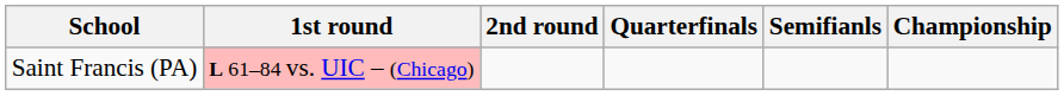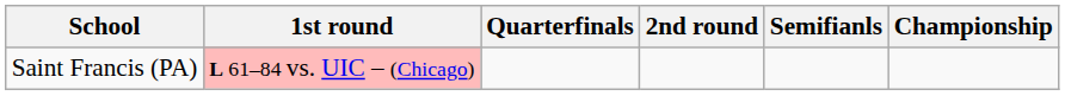 <table class="sortable wikitable" style="white-space:nowrap; font-size:90%;">
 <tr>
 <th>School</th>
 <th>1st round</th>
+<th>Quarterfinals</th>
 <th>2nd round</th>
-<th>Quarterfinals</th>
 <th>Semifianls</th>
 <th>Championship</th>
 </tr>
 <tr>
 <td>Saint Francis (PA)</td>
 <td style="background:#fbb;"><small> <strong>L</strong> 61–84 </small> vs. <a href='#'>UIC</a> – <small>(<a href='#'>Chicago</a>)</small></td>
 <td></td>
 <td></td>
 <td></td>
 <td></td>
 </tr>
 </table>
